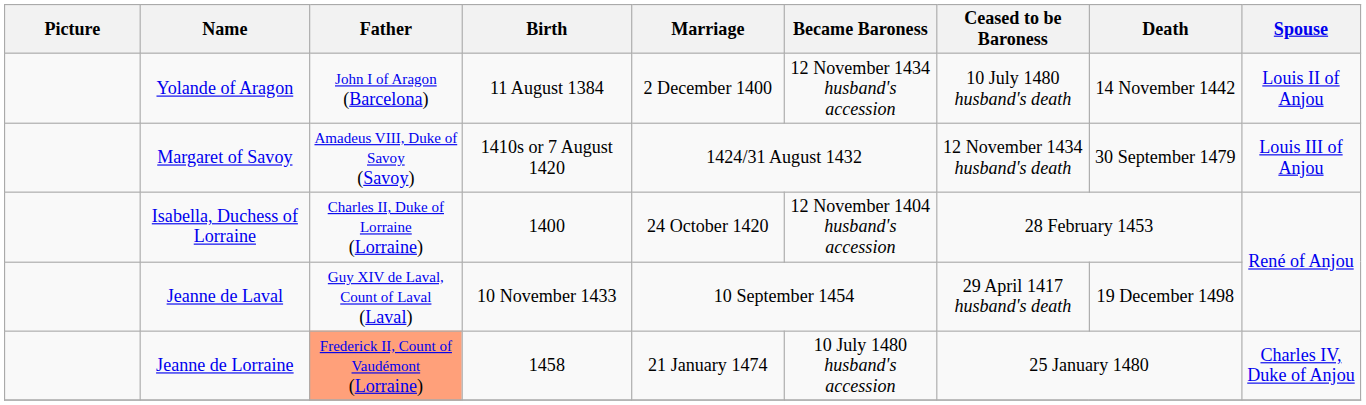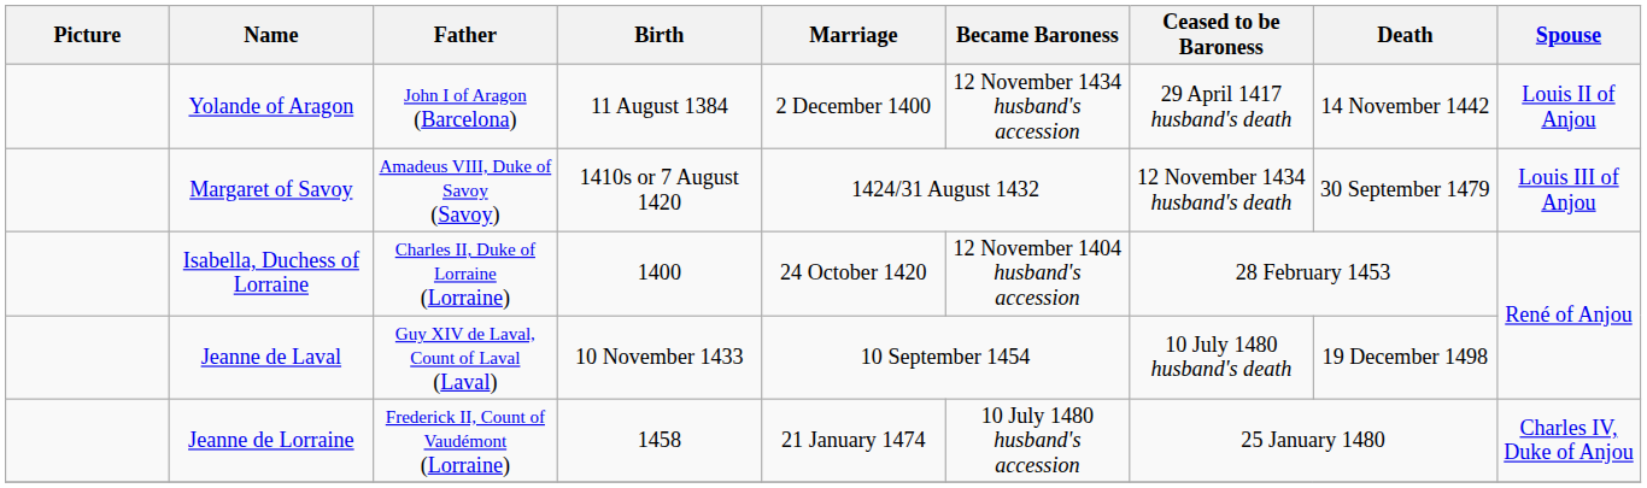 <table width=95% class="wikitable">
 <tr>
 <th width = "8%">Picture</th>
 <th width = "10%">Name</th>
 <th width = "9%">Father</th>
 <th width = "10%">Birth</th>
 <th width = "9%">Marriage</th>
 <th width = "9%">Became Baroness</th>
 <th width = "9%">Ceased to be Baroness</th>
 <th width = "9%">Death</th>
 <th width = "7%"><a href='#'>Spouse</a></th>
 </tr>
 <tr>
 <td align="center"></td>
 <td align="center"><a href='#'>Yolande of Aragon</a></td>
 <td align="center"><small><a href='#'>John I of Aragon</a></small><br> (<a href='#'>Barcelona</a>)</td>
 <td align="center">11 August 1384</td>
 <td align="center">2 December 1400</td>
 <td align="center">12 November 1434<br><em>husband's accession</em></td>
-<td align="center">10 July 1480<br><em>husband's death</em></td>
+<td align="center">29 April 1417<br><em>husband's death</em></td>
 <td align="center">14 November 1442</td>
 <td align="center"><a href='#'>Louis II of Anjou</a></td>
 </tr>
 <tr>
 <td align="center"></td>
 <td align="center"><a href='#'>Margaret of Savoy</a></td>
 <td align="center"><small><a href='#'>Amadeus VIII, Duke of Savoy</a></small><br> (<a href='#'>Savoy</a>)</td>
 <td align="center">1410s or 7 August 1420</td>
 <td align="center" colspan="2">1424/31 August 1432</td>
 <td align="center">12 November 1434<br><em>husband's death</em></td>
 <td align="center">30 September 1479</td>
 <td align="center"><a href='#'>Louis III of Anjou</a></td>
 </tr>
 <tr>
 <td align="center"></td>
 <td align="center"><a href='#'>Isabella, Duchess of Lorraine</a></td>
 <td align="center"><small><a href='#'>Charles II, Duke of Lorraine</a></small><br> (<a href='#'>Lorraine</a>)</td>
 <td align="center">1400</td>
 <td align="center">24 October 1420</td>
 <td align="center">12 November 1404<br><em>husband's accession</em></td>
 <td align="center" colspan="2">28 February 1453</td>
 <td align="center" rowspan="2"><a href='#'>René of Anjou</a></td>
 </tr>
 <tr>
 <td align="center"></td>
 <td align="center"><a href='#'>Jeanne de Laval</a></td>
 <td align="center"><small><a href='#'>Guy XIV de Laval, Count of Laval</a></small><br> (<a href='#'>Laval</a>)</td>
 <td align="center">10 November 1433</td>
 <td align="center" colspan="2">10 September 1454</td>
-<td align="center">29 April 1417<br><em>husband's death</em></td>
+<td align="center">10 July 1480<br><em>husband's death</em></td>
 <td align="center">19 December 1498</td>
 </tr>
 <tr>
 <td align="center"></td>
 <td align="center"><a href='#'>Jeanne de Lorraine</a></td>
-<td align="center" style="background: lightsalmon;"><small><a href='#'>Frederick II, Count of Vaudémont</a></small><br> (<a href='#'>Lorraine</a>)</td>
+<td align="center"><small><a href='#'>Frederick II, Count of Vaudémont</a></small><br> (<a href='#'>Lorraine</a>)</td>
 <td align="center">1458</td>
 <td align="center">21 January 1474</td>
 <td align="center">10 July 1480<br><em>husband's accession</em></td>
 <td align="center" colspan="2">25 January 1480</td>
 <td align="center"><a href='#'>Charles IV, Duke of Anjou</a></td>
 </tr>
 <tr>
 </tr>
 </table>
